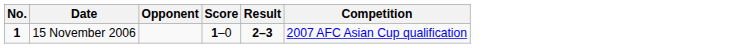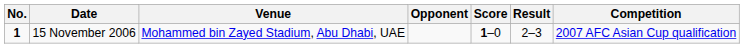 <table class="wikitable plainrowheaders sortable">
 <tr>
 <th scope="col">No.</th>
 <th scope="col">Date</th>
+<th scope="col">Venue</th>
 <th scope="col">Opponent</th>
 <th scope="col">Score</th>
 <th scope="col">Result</th>
 <th scope="col">Competition</th>
 </tr>
 <tr>
 <td align="center"><strong>1</strong></td>
 <td>15 November 2006</td>
+<td><a href='#'>Mohammed bin Zayed Stadium</a>, <a href='#'>Abu Dhabi</a>, UAE</td>
 <td></td>
 <td align="center"><strong>1</strong>–0</td>
-<td align="center"><strong>2–3</strong></td>
+<td align="center">2–3</td>
 <td><a href='#'>2007 AFC Asian Cup qualification</a></td>
 </tr>
 </table>
